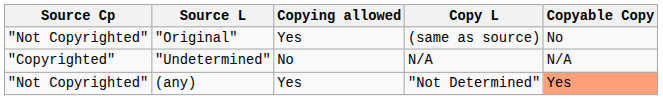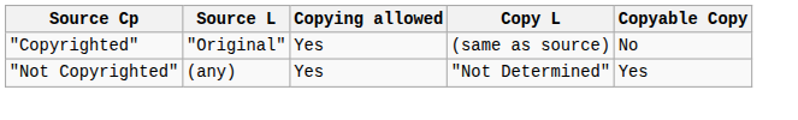 <table class="wikitable">
 <tr>
 <th>Source Cp</th>
 <th>Source L</th>
 <th>Copying allowed</th>
 <th>Copy L</th>
 <th>Copyable Copy</th>
 </tr>
 <tr>
-<td>"Not Copyrighted"</td>
+<td>"Copyrighted"</td>
 <td>"Original"</td>
 <td>Yes</td>
 <td>(same as source)</td>
 <td>No</td>
 </tr>
 <tr>
-<td>"Copyrighted"</td>
-<td>"Undetermined"</td>
-<td>No</td>
-<td>N/A</td>
-<td>N/A</td>
-</tr>
-<tr>
 <td>"Not Copyrighted"</td>
 <td>(any)</td>
 <td>Yes</td>
 <td>"Not Determined"</td>
-<td style="background: lightsalmon;">Yes</td>
+<td>Yes</td>
 </tr>
 </table>
